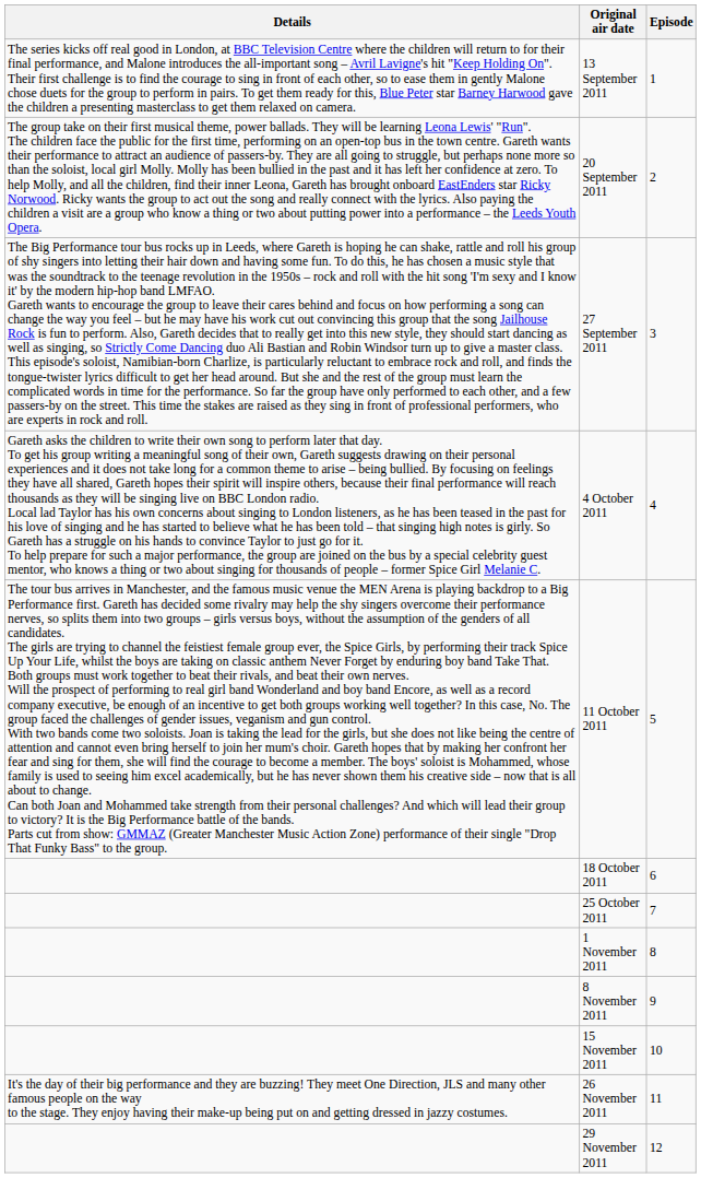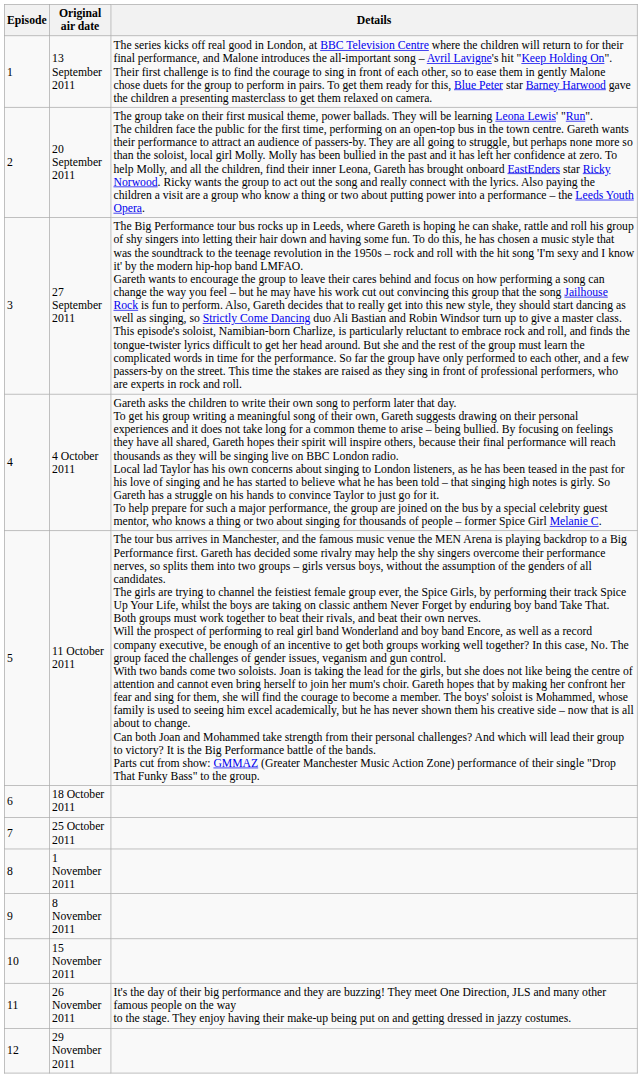 <table class="wikitable">
 <tr>
+<th>Episode</th>
+<th>Original air date</th>
 <th>Details</th>
-<th>Original air date</th>
-<th>Episode</th>
 </tr>
 <tr>
+<td>1</td>
+<td>13 September 2011</td>
 <td>The series kicks off real good in London, at <a href='#'>BBC Television Centre</a> where the children will return to for their final performance, and Malone introduces the all-important song – <a href='#'>Avril Lavigne</a>'s hit "<a href='#'>Keep Holding On</a>". Their first challenge is to find the courage to sing in front of each other, so to ease them in gently Malone chose duets for the group to perform in pairs. To get them ready for this, <a href='#'>Blue Peter</a> star <a href='#'>Barney Harwood</a> gave the children a presenting masterclass to get them relaxed on camera.</td>
-<td>13 September 2011</td>
-<td>1</td>
 </tr>
 <tr>
+<td>2</td>
+<td>20 September 2011</td>
 <td>The group take on their first musical theme, power ballads. They will be learning <a href='#'>Leona Lewis</a>' "<a href='#'>Run</a>".<br>The children face the public for the first time, performing on an open-top bus in the town centre. Gareth wants their performance to attract an audience of passers-by. They are all going to struggle, but perhaps none more so than the soloist, local girl Molly. Molly has been bullied in the past and it has left her confidence at zero. To help Molly, and all the children, find their inner Leona, Gareth has brought onboard <a href='#'>EastEnders</a> star <a href='#'>Ricky Norwood</a>. Ricky wants the group to act out the song and really connect with the lyrics. Also paying the children a visit are a group who know a thing or two about putting power into a performance – the <a href='#'>Leeds Youth Opera</a>.</td>
-<td>20 September 2011</td>
-<td>2</td>
 </tr>
 <tr>
+<td>3</td>
+<td>27 September 2011</td>
 <td>The Big Performance tour bus rocks up in Leeds, where Gareth is hoping he can shake, rattle and roll his group of shy singers into letting their hair down and having some fun. To do this, he has chosen a music style that was the soundtrack to the teenage revolution in the 1950s – rock and roll with the hit song 'I'm sexy and I know it' by the modern hip-hop band LMFAO.<br>Gareth wants to encourage the group to leave their cares behind and focus on how performing a song can change the way you feel – but he may have his work cut out convincing this group that the song <a href='#'>Jailhouse Rock</a> is fun to perform. Also, Gareth decides that to really get into this new style, they should start dancing as well as singing, so <a href='#'>Strictly Come Dancing</a> duo Ali Bastian and Robin Windsor turn up to give a master class.<br>This episode's soloist, Namibian-born Charlize, is particularly reluctant to embrace rock and roll, and finds the tongue-twister lyrics difficult to get her head around. But she and the rest of the group must learn the complicated words in time for the performance. So far the group have only performed to each other, and a few passers-by on the street. This time the stakes are raised as they sing in front of professional performers, who are experts in rock and roll.</td>
-<td>27 September 2011</td>
-<td>3</td>
 </tr>
 <tr>
+<td>4</td>
+<td>4 October 2011</td>
 <td>Gareth asks the children to write their own song to perform later that day.<br>To get his group writing a meaningful song of their own, Gareth suggests drawing on their personal experiences and it does not take long for a common theme to arise – being bullied. By focusing on feelings they have all shared, Gareth hopes their spirit will inspire others, because their final performance will reach thousands as they will be singing live on BBC London radio.<br>Local lad Taylor has his own concerns about singing to London listeners, as he has been teased in the past for his love of singing and he has started to believe what he has been told – that singing high notes is girly. So Gareth has a struggle on his hands to convince Taylor to just go for it.<br>To help prepare for such a major performance, the group are joined on the bus by a special celebrity guest mentor, who knows a thing or two about singing for thousands of people – former Spice Girl <a href='#'>Melanie C</a>.</td>
-<td>4 October 2011</td>
-<td>4</td>
 </tr>
 <tr>
+<td>5</td>
+<td>11 October 2011</td>
 <td>The tour bus arrives in Manchester, and the famous music venue the MEN Arena is playing backdrop to a Big Performance first. Gareth has decided some rivalry may help the shy singers overcome their performance nerves, so splits them into two groups – girls versus boys, without the assumption of the genders of all candidates.<br>The girls are trying to channel the feistiest female group ever, the Spice Girls, by performing their track Spice Up Your Life, whilst the boys are taking on classic anthem Never Forget by enduring boy band Take That. Both groups must work together to beat their rivals, and beat their own nerves.<br>Will the prospect of performing to real girl band Wonderland and boy band Encore, as well as a record company executive, be enough of an incentive to get both groups working well together? In this case, No. The group faced the challenges of gender issues, veganism and gun control.<br>With two bands come two soloists. Joan is taking the lead for the girls, but she does not like being the centre of attention and cannot even bring herself to join her mum's choir. Gareth hopes that by making her confront her fear and sing for them, she will find the courage to become a member. The boys' soloist is Mohammed, whose family is used to seeing him excel academically, but he has never shown them his creative side – now that is all about to change.<br>Can both Joan and Mohammed take strength from their personal challenges? And which will lead their group to victory? It is the Big Performance battle of the bands.<br>Parts cut from show: <a href='#'>GMMAZ</a> (Greater Manchester Music Action Zone) performance of their single "Drop That Funky Bass" to the group.</td>
-<td>11 October 2011</td>
-<td>5</td>
 </tr>
 <tr>
+<td>6</td>
+<td>18 October 2011</td>
 <td></td>
-<td>18 October 2011</td>
-<td>6</td>
 </tr>
 <tr>
+<td>7</td>
+<td>25 October 2011</td>
 <td></td>
-<td>25 October 2011</td>
-<td>7</td>
 </tr>
 <tr>
+<td>8</td>
+<td>1 November 2011</td>
 <td></td>
-<td>1 November 2011</td>
-<td>8</td>
 </tr>
 <tr>
+<td>9</td>
+<td>8 November 2011</td>
 <td></td>
-<td>8 November 2011</td>
-<td>9</td>
 </tr>
 <tr>
+<td>10</td>
+<td>15 November 2011</td>
 <td></td>
-<td>15 November 2011</td>
-<td>10</td>
 </tr>
 <tr>
+<td>11</td>
+<td>26 November 2011</td>
 <td>It's the day of their big performance and they are buzzing! They meet One Direction, JLS and many other famous people on the way<br>to the stage. They enjoy having their make-up being put on and getting dressed in jazzy costumes.</td>
-<td>26 November 2011</td>
-<td>11</td>
 </tr>
 <tr>
+<td>12</td>
+<td>29 November 2011</td>
 <td></td>
-<td>29 November 2011</td>
-<td>12</td>
 </tr>
 </table>
